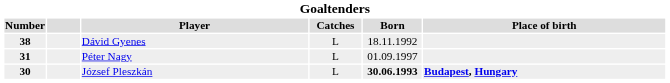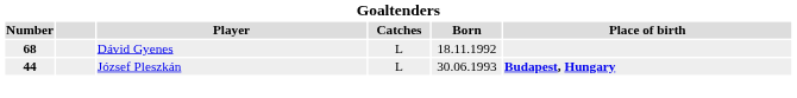 <table width=75%>
 <tr>
 <th colspan=6><big>Goaltenders</big></th>
 </tr>
 <tr bgcolor="#dddddd">
 <th width=5%>Number</th>
 <th width=5%></th>
 <th !width=15%>Player</th>
 <th width=8%>Catches</th>
 <th width=9%>Born</th>
 <th width=37%>Place of birth</th>
 </tr>
 <tr bgcolor="#eeeeee">
-<td align=center><strong>38</strong></td>
+<td align=center><strong>68</strong></td>
 <td align=center></td>
 <td><a href='#'>Dávid Gyenes</a></td>
 <td align=center>L</td>
 <td align=center>18.11.1992</td>
 <td></td>
 </tr>
 <tr bgcolor="#eeeeee">
-<td align=center><strong>31</strong></td>
-<td align=center></td>
-<td><a href='#'>Péter Nagy</a></td>
-<td align=center>L</td>
-<td align=center>01.09.1997</td>
-<td></td>
-</tr>
-<tr bgcolor="#eeeeee">
-<td align=center><strong>30</strong></td>
+<td align=center><strong>44</strong></td>
 <td align=center></td>
 <td><a href='#'>József Pleszkán</a></td>
 <td align=center>L</td>
-<td align=center><strong>30.06.1993</strong></td>
+<td align=center>30.06.1993</td>
 <td><strong><a href='#'>Budapest</a>, <a href='#'>Hungary</a></strong></td>
 </tr>
 </table>
